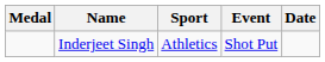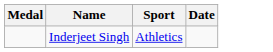 <table class="wikitable sortable" style="font-size: 95%;">
 <tr>
 <th>Medal</th>
 <th>Name</th>
 <th>Sport</th>
-<th>Event</th>
 <th>Date</th>
 </tr>
 <tr>
 <td></td>
 <td><a href='#'>Inderjeet Singh</a></td>
 <td><a href='#'>Athletics</a></td>
-<td><a href='#'>Shot Put</a></td>
 <td></td>
 </tr>
 </table>
